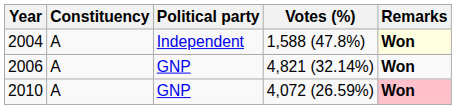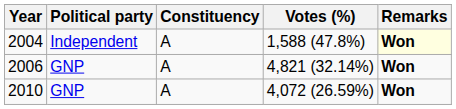 <table class="wikitable">
 <tr>
 <th>Year</th>
+<th>Political party</th>
 <th>Constituency</th>
-<th>Political party</th>
 <th>Votes (%)</th>
 <th>Remarks</th>
 </tr>
 <tr>
 <td>2004</td>
+<td><a href='#'>Independent</a></td>
 <td>A</td>
-<td><a href='#'>Independent</a></td>
 <td>1,588 (47.8%)</td>
 <td style="background: lightyellow;"><strong>Won</strong></td>
 </tr>
 <tr>
 <td>2006</td>
+<td><a href='#'>GNP</a></td>
 <td>A</td>
-<td><a href='#'>GNP</a></td>
 <td>4,821 (32.14%)</td>
 <td><strong>Won</strong></td>
 </tr>
 <tr>
 <td>2010</td>
+<td><a href='#'>GNP</a></td>
 <td>A</td>
-<td><a href='#'>GNP</a></td>
 <td>4,072 (26.59%)</td>
-<td style="background: pink;"><strong>Won</strong></td>
+<td><strong>Won</strong></td>
 </tr>
 </table>
